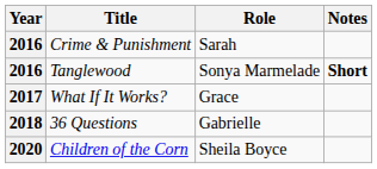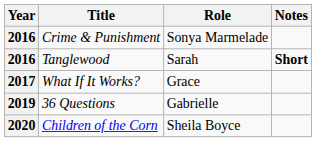 <table class="wikitable plainrowheaders sortable">
 <tr>
 <th scope="col">Year</th>
 <th scope="col">Title</th>
 <th scope="col">Role</th>
 <th scope="col" class="unsortable">Notes</th>
 </tr>
 <tr>
 <th scope="row">2016</th>
 <td><em>Crime & Punishment</em></td>
-<td>Sarah</td>
+<td>Sonya Marmelade</td>
 <td></td>
 </tr>
 <tr>
 <th scope="row">2016</th>
 <td><em>Tanglewood</em></td>
-<td>Sonya Marmelade</td>
+<td>Sarah</td>
 <td><strong>Short</strong></td>
 </tr>
 <tr>
 <th scope="row">2017</th>
 <td><em>What If It Works?</em></td>
 <td>Grace</td>
 <td></td>
 </tr>
 <tr>
-<th scope="row">2018</th>
+<th scope="row">2019</th>
 <td><em>36 Questions</em></td>
 <td>Gabrielle</td>
 <td></td>
 </tr>
 <tr>
 <th scope="row">2020</th>
 <td><em><a href='#'>Children of the Corn</a></em></td>
 <td>Sheila Boyce</td>
 <td></td>
 </tr>
 </table>
